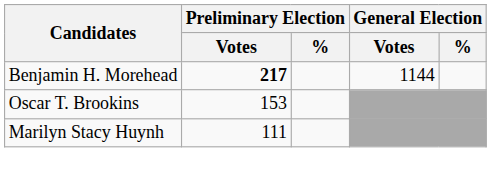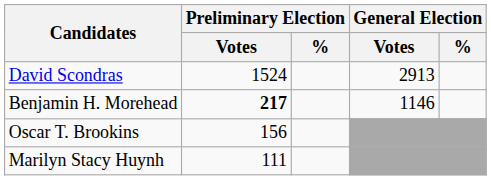 <table class=wikitable>
 <tr>
 <th colspan=1 rowspan=2><strong>Candidates</strong></th>
 <th colspan=2><strong>Preliminary Election</strong></th>
 <th colspan=2><strong>General Election</strong></th>
 </tr>
 <tr>
 <th>Votes</th>
 <th>%</th>
 <th>Votes</th>
 <th>%</th>
 </tr>
 <tr>
+<td><a href='#'>David Scondras</a></td>
+<td align="right">1524</td>
+<td align="right"></td>
+<td align="right">2913</td>
+<td align="right"></td>
+</tr>
+<tr>
 <td>Benjamin H. Morehead</td>
 <td align="right"><strong>217</strong></td>
 <td align="right"></td>
-<td align="right">1144</td>
+<td align="right">1146</td>
 <td align="right"></td>
 </tr>
 <tr>
 <td>Oscar T. Brookins</td>
-<td align="right">153</td>
+<td align="right">156</td>
 <td align="right"></td>
 <td colspan=2 bgcolor=darkgray> </td>
 </tr>
 <tr>
 <td>Marilyn Stacy Huynh</td>
 <td align="right">111</td>
 <td align="right"></td>
 <td colspan=2 bgcolor=darkgray> </td>
 </tr>
 </table>
